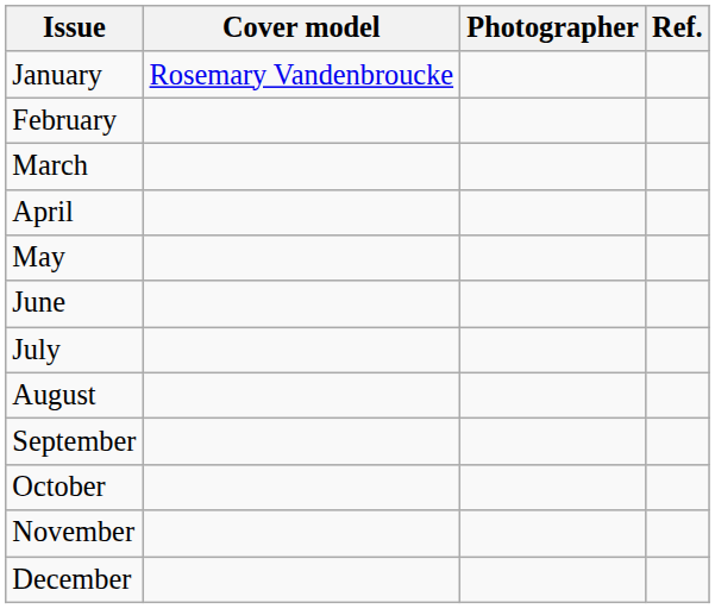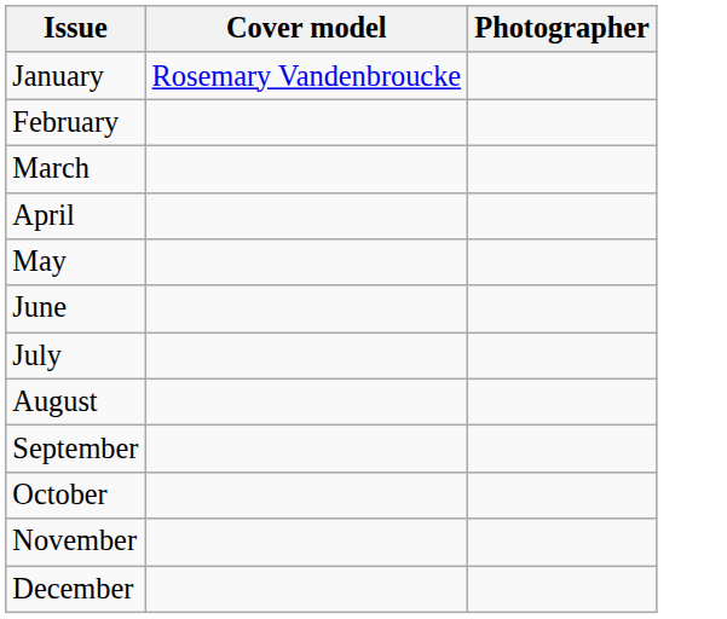 <table class="sortable wikitable">
 <tr>
 <th>Issue</th>
 <th>Cover model</th>
 <th>Photographer</th>
-<th>Ref.</th>
 </tr>
 <tr>
 <td>January</td>
 <td><a href='#'>Rosemary Vandenbroucke</a></td>
 <td></td>
-<td></td>
 </tr>
 <tr>
 <td>February</td>
-<td></td>
 <td></td>
 <td></td>
 </tr>
 <tr>
 <td>March</td>
 <td></td>
 <td></td>
-<td></td>
 </tr>
 <tr>
 <td>April</td>
-<td></td>
 <td></td>
 <td></td>
 </tr>
 <tr>
 <td>May</td>
 <td></td>
 <td></td>
-<td></td>
 </tr>
 <tr>
 <td>June</td>
-<td></td>
 <td></td>
 <td></td>
 </tr>
 <tr>
 <td>July</td>
 <td></td>
 <td></td>
-<td></td>
 </tr>
 <tr>
 <td>August</td>
-<td></td>
 <td></td>
 <td></td>
 </tr>
 <tr>
 <td>September</td>
 <td></td>
 <td></td>
-<td></td>
 </tr>
 <tr>
 <td>October</td>
-<td></td>
 <td></td>
 <td></td>
 </tr>
 <tr>
 <td>November</td>
 <td></td>
 <td></td>
-<td></td>
 </tr>
 <tr>
 <td>December</td>
 <td></td>
 <td></td>
-<td></td>
 </tr>
 </table>
